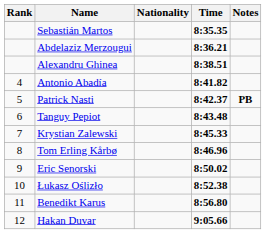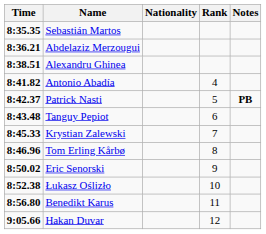 <table class="wikitable sortable" style="text-align:center">
 <tr>
-<th>Rank</th>
+<th>Time</th>
 <th>Name</th>
 <th>Nationality</th>
-<th>Time</th>
+<th>Rank</th>
 <th>Notes</th>
 </tr>
 <tr>
-<td></td>
+<td><strong>8:35.35</strong></td>
 <td align=left><a href='#'>Sebastián Martos</a></td>
 <td align=left></td>
-<td><strong>8:35.35</strong></td>
+<td></td>
 <td></td>
 </tr>
 <tr>
-<td></td>
+<td><strong>8:36.21</strong></td>
 <td align=left><a href='#'>Abdelaziz Merzougui</a></td>
 <td align=left></td>
-<td><strong>8:36.21</strong></td>
+<td></td>
 <td></td>
 </tr>
 <tr>
-<td></td>
+<td><strong>8:38.51</strong></td>
 <td align=left><a href='#'>Alexandru Ghinea</a></td>
 <td align=left></td>
-<td><strong>8:38.51</strong></td>
+<td></td>
 <td></td>
 </tr>
 <tr>
-<td>4</td>
+<td><strong>8:41.82</strong></td>
 <td align=left><a href='#'>Antonio Abadía</a></td>
 <td align=left></td>
-<td><strong>8:41.82</strong></td>
+<td>4</td>
 <td></td>
 </tr>
 <tr>
-<td>5</td>
+<td><strong>8:42.37</strong></td>
 <td align=left><a href='#'>Patrick Nasti</a></td>
 <td align=left></td>
-<td><strong>8:42.37</strong></td>
+<td>5</td>
 <td><strong>PB</strong></td>
 </tr>
 <tr>
-<td>6</td>
+<td><strong>8:43.48</strong></td>
 <td align=left><a href='#'>Tanguy Pepiot</a></td>
 <td align=left></td>
-<td><strong>8:43.48</strong></td>
+<td>6</td>
 <td></td>
 </tr>
 <tr>
-<td>7</td>
+<td><strong>8:45.33</strong></td>
 <td align=left><a href='#'>Krystian Zalewski</a></td>
 <td align=left></td>
-<td><strong>8:45.33</strong></td>
+<td>7</td>
 <td></td>
 </tr>
 <tr>
-<td>8</td>
+<td><strong>8:46.96</strong></td>
 <td align=left><a href='#'>Tom Erling Kårbø</a></td>
 <td align=left></td>
-<td><strong>8:46.96</strong></td>
+<td>8</td>
 <td></td>
 </tr>
 <tr>
-<td>9</td>
+<td><strong>8:50.02</strong></td>
 <td align=left><a href='#'>Eric Senorski</a></td>
 <td align=left></td>
-<td><strong>8:50.02</strong></td>
+<td>9</td>
 <td></td>
 </tr>
 <tr>
-<td>10</td>
+<td><strong>8:52.38</strong></td>
 <td align=left><a href='#'>Łukasz Oślizło</a></td>
 <td align=left></td>
-<td><strong>8:52.38</strong></td>
+<td>10</td>
 <td></td>
 </tr>
 <tr>
-<td>11</td>
+<td><strong>8:56.80</strong></td>
 <td align=left><a href='#'>Benedikt Karus</a></td>
 <td align=left></td>
-<td><strong>8:56.80</strong></td>
+<td>11</td>
 <td></td>
 </tr>
 <tr>
-<td>12</td>
+<td><strong>9:05.66</strong></td>
 <td align=left><a href='#'>Hakan Duvar</a></td>
 <td align=left></td>
-<td><strong>9:05.66</strong></td>
+<td>12</td>
 <td></td>
 </tr>
 </table>
